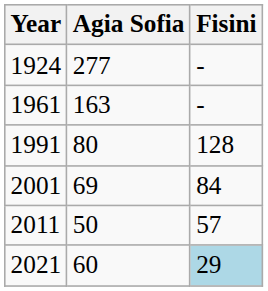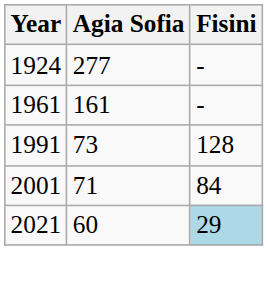 <table class=wikitable>
 <tr>
 <th>Year</th>
 <th>Agia Sofia</th>
 <th>Fisini</th>
 </tr>
 <tr>
 <td>1924</td>
 <td>277</td>
 <td>-</td>
 </tr>
 <tr>
 <td>1961</td>
-<td>163</td>
+<td>161</td>
 <td>-</td>
 </tr>
 <tr>
 <td>1991</td>
-<td>80</td>
+<td>73</td>
 <td>128</td>
 </tr>
 <tr>
 <td>2001</td>
-<td>69</td>
+<td>71</td>
 <td>84</td>
-</tr>
-<tr>
-<td>2011</td>
-<td>50</td>
-<td>57</td>
 </tr>
 <tr>
 <td>2021</td>
 <td>60</td>
 <td style="background: lightblue;">29</td>
 </tr>
 </table>
